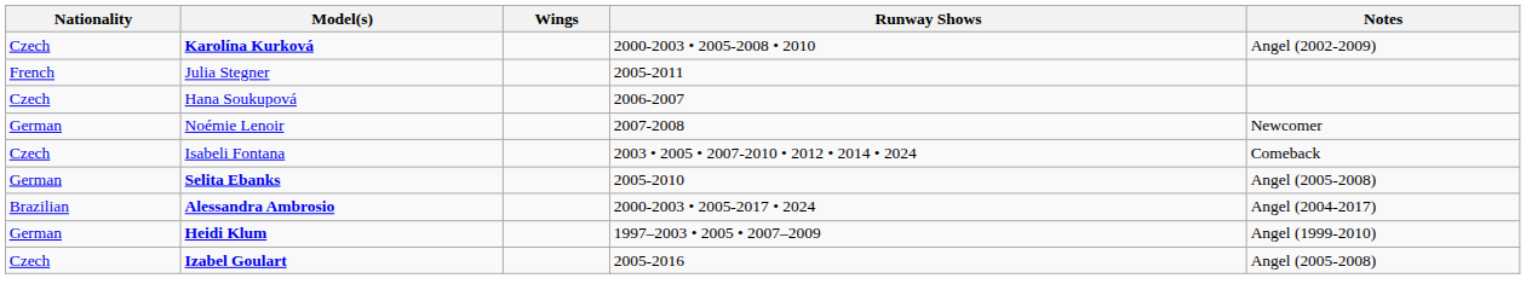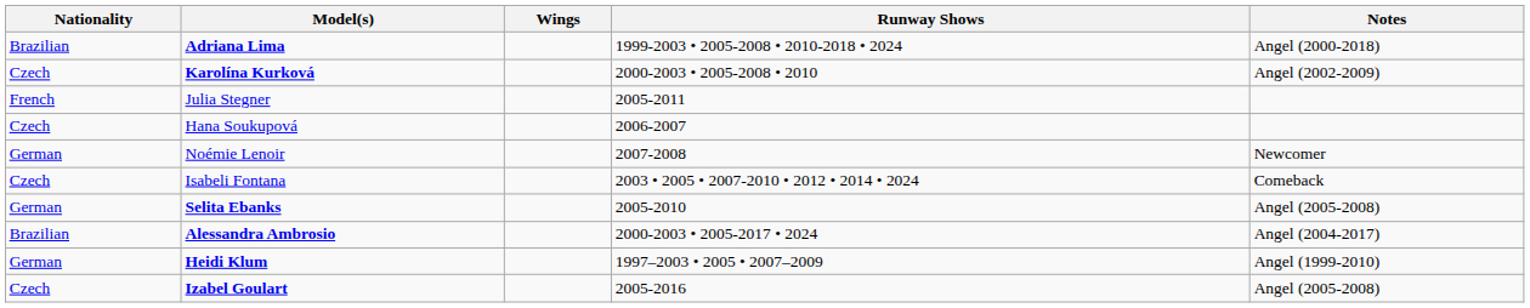 <table class="sortable wikitable"  style="font-size:85%; width:100%;">
 <tr>
 <th>Nationality</th>
 <th>Model(s)</th>
 <th>Wings</th>
 <th>Runway Shows</th>
 <th>Notes</th>
+</tr>
+<tr>
+<td> <a href='#'>Brazilian</a></td>
+<td><strong><a href='#'>Adriana Lima</a></strong></td>
+<td></td>
+<td>1999-2003 • 2005-2008 • 2010-2018 • 2024</td>
+<td> Angel (2000-2018)</td>
 </tr>
 <tr>
 <td> <a href='#'>Czech</a></td>
 <td><strong><a href='#'>Karolína Kurková</a></strong></td>
 <td></td>
 <td>2000-2003 • 2005-2008 • 2010</td>
 <td> Angel (2002-2009)</td>
 </tr>
 <tr>
 <td> <a href='#'>French</a></td>
 <td><a href='#'>Julia Stegner</a></td>
 <td align="center"></td>
 <td>2005-2011</td>
 <td></td>
 </tr>
 <tr>
 <td> <a href='#'>Czech</a></td>
 <td><a href='#'>Hana Soukupová</a></td>
 <td></td>
 <td>2006-2007</td>
 <td></td>
 </tr>
 <tr>
 <td> <a href='#'>German</a></td>
 <td><a href='#'>Noémie Lenoir</a></td>
 <td align="center"></td>
 <td>2007-2008</td>
 <td>Newcomer</td>
 </tr>
 <tr>
 <td> <a href='#'>Czech</a></td>
 <td><a href='#'>Isabeli Fontana</a></td>
 <td></td>
 <td>2003 • 2005 • 2007-2010 • 2012 • 2014 • 2024</td>
 <td>Comeback</td>
 </tr>
 <tr>
 <td> <a href='#'>German</a></td>
 <td><strong><a href='#'>Selita Ebanks</a></strong></td>
 <td></td>
 <td>2005-2010</td>
 <td> Angel (2005-2008)</td>
 </tr>
 <tr>
 <td> <a href='#'>Brazilian</a></td>
 <td><strong><a href='#'>Alessandra Ambrosio</a></strong></td>
 <td></td>
 <td>2000-2003 • 2005-2017 • 2024</td>
 <td> Angel (2004-2017)</td>
 </tr>
 <tr>
 <td> <a href='#'>German</a></td>
 <td><strong><a href='#'>Heidi Klum</a></strong></td>
 <td></td>
 <td>1997–2003 • 2005 • 2007–2009</td>
 <td> Angel (1999-2010)</td>
 </tr>
 <tr>
 <td> <a href='#'>Czech</a></td>
 <td><strong><a href='#'>Izabel Goulart</a></strong></td>
 <td align="center"></td>
 <td>2005-2016</td>
 <td> Angel (2005-2008)</td>
 </tr>
 </table>
